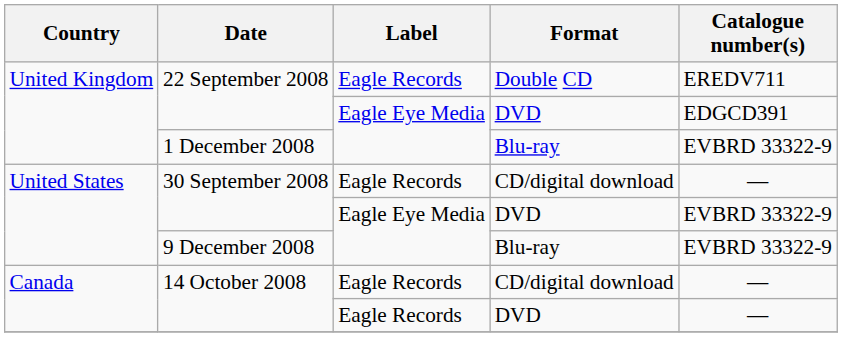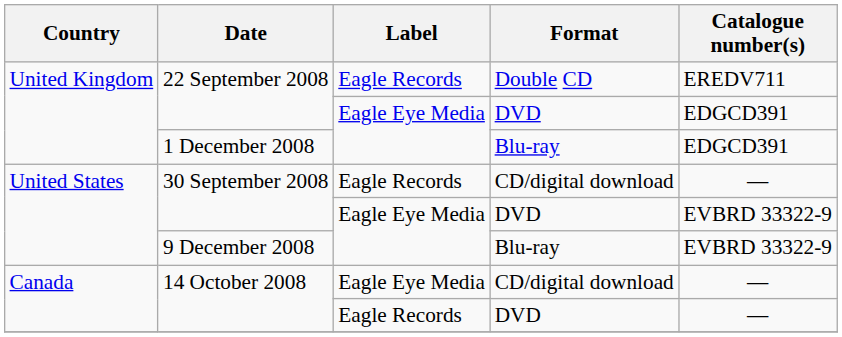 <table class="wikitable">
 <tr>
 <th>Country</th>
 <th>Date</th>
 <th>Label</th>
 <th>Format</th>
 <th>Catalogue <br>number(s)</th>
 </tr>
 <tr>
 <td rowspan="3" valign="top"><a href='#'>United Kingdom</a></td>
 <td rowspan="2" valign="top">22 September 2008</td>
 <td valign="top"><a href='#'>Eagle Records</a></td>
 <td><a href='#'>Double</a> <a href='#'>CD</a></td>
 <td>EREDV711</td>
 </tr>
 <tr>
 <td rowspan="2" valign="top"><a href='#'>Eagle Eye Media</a></td>
 <td><a href='#'>DVD</a></td>
 <td>EDGCD391</td>
 </tr>
 <tr>
 <td rowspan="1" valign="top">1 December 2008</td>
 <td><a href='#'>Blu-ray</a></td>
-<td>EVBRD 33322-9</td>
+<td>EDGCD391</td>
 </tr>
 <tr>
 <td rowspan="3" valign="top"><a href='#'>United States</a></td>
 <td rowspan="2" valign="top">30 September 2008</td>
 <td>Eagle Records</td>
 <td>CD/digital download</td>
 <td align="center">—</td>
 </tr>
 <tr>
 <td rowspan="2" valign="top">Eagle Eye Media</td>
 <td>DVD</td>
 <td>EVBRD 33322-9</td>
 </tr>
 <tr>
 <td rowspan="1" valign="top">9 December 2008</td>
 <td>Blu-ray</td>
 <td>EVBRD 33322-9</td>
 </tr>
 <tr>
 <td rowspan="2" valign="top"><a href='#'>Canada</a></td>
 <td rowspan="2" valign="top">14 October 2008</td>
-<td>Eagle Records</td>
+<td valign="top">Eagle Eye Media</td>
 <td>CD/digital download</td>
 <td align="center">—</td>
 </tr>
 <tr>
 <td>Eagle Records</td>
 <td>DVD</td>
 <td align="center">—</td>
 </tr>
 <tr>
 </tr>
 </table>
